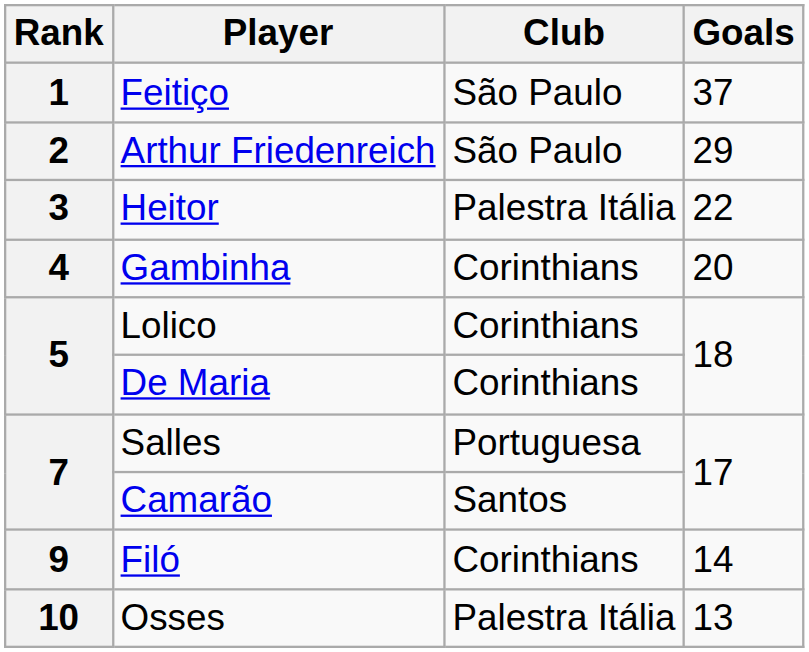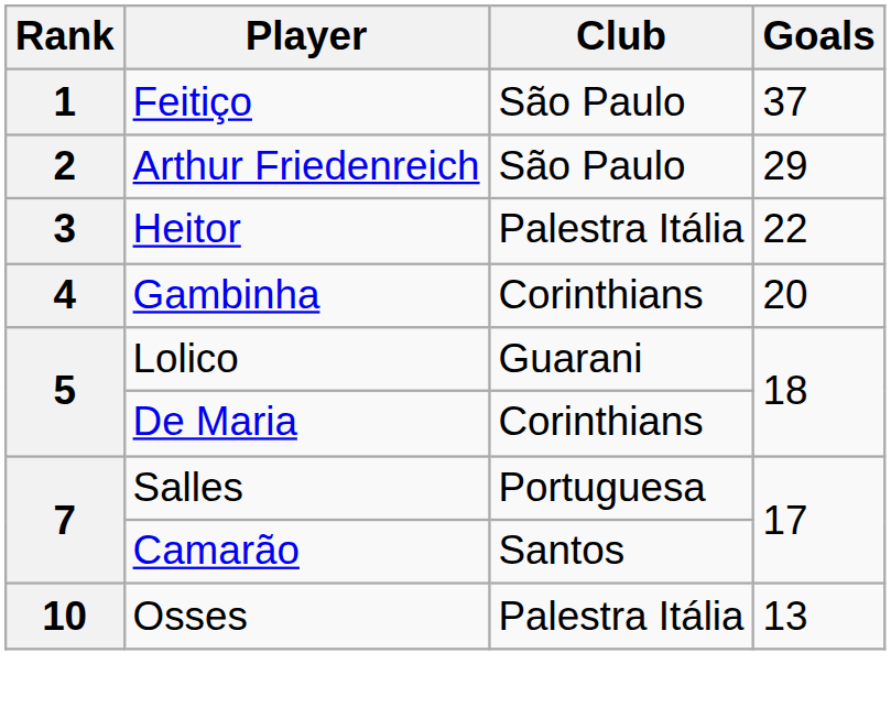 <table class="wikitable">
 <tr>
 <th>Rank</th>
 <th>Player</th>
 <th>Club</th>
 <th>Goals</th>
 </tr>
 <tr>
 <th>1</th>
 <td><a href='#'>Feitiço</a></td>
 <td>São Paulo</td>
 <td>37</td>
 </tr>
 <tr>
 <th>2</th>
 <td><a href='#'>Arthur Friedenreich</a></td>
 <td>São Paulo</td>
 <td>29</td>
 </tr>
 <tr>
 <th>3</th>
 <td><a href='#'>Heitor</a></td>
 <td>Palestra Itália</td>
 <td>22</td>
 </tr>
 <tr>
 <th>4</th>
 <td><a href='#'>Gambinha</a></td>
 <td>Corinthians</td>
 <td>20</td>
 </tr>
 <tr>
 <th rowspan="2">5</th>
 <td>Lolico</td>
-<td>Corinthians</td>
+<td>Guarani</td>
 <td rowspan="2">18</td>
 </tr>
 <tr>
 <td><a href='#'>De Maria</a></td>
 <td>Corinthians</td>
 </tr>
 <tr>
 <th rowspan="2">7</th>
 <td>Salles</td>
 <td>Portuguesa</td>
 <td rowspan="2">17</td>
 </tr>
 <tr>
 <td><a href='#'>Camarão</a></td>
 <td>Santos</td>
 </tr>
 <tr>
-<th>9</th>
-<td><a href='#'>Filó</a></td>
-<td>Corinthians</td>
-<td>14</td>
-</tr>
-<tr>
 <th>10</th>
 <td>Osses</td>
 <td>Palestra Itália</td>
 <td>13</td>
 </tr>
 </table>
